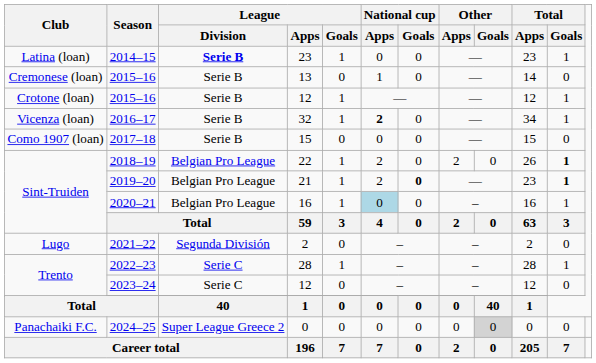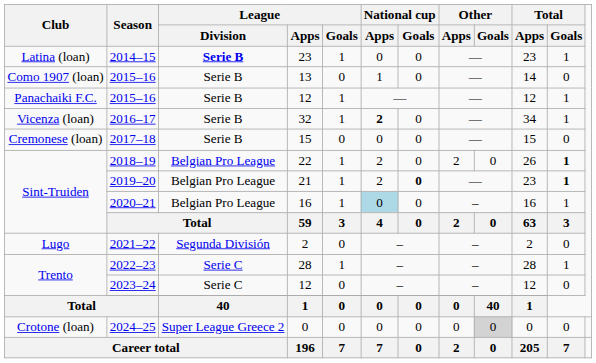 <table class="wikitable" style="text-align:center">
 <tr>
 <th rowspan="2">Club</th>
 <th rowspan="2">Season</th>
 <th colspan="3">League</th>
 <th colspan="2">National cup</th>
 <th colspan="2">Other</th>
 <th colspan="2">Total</th>
 </tr>
 <tr>
 <th>Division</th>
 <th>Apps</th>
 <th>Goals</th>
 <th>Apps</th>
 <th>Goals</th>
 <th>Apps</th>
 <th>Goals</th>
 <th>Apps</th>
 <th>Goals</th>
 </tr>
 <tr>
 <td><a href='#'>Latina</a> (loan)</td>
 <td><a href='#'>2014–15</a></td>
 <td><strong><a href='#'>Serie B</a></strong></td>
 <td>23</td>
 <td>1</td>
 <td>0</td>
 <td>0</td>
 <td colspan="2">—</td>
 <td>23</td>
 <td>1</td>
 </tr>
 <tr>
-<td><a href='#'>Cremonese</a> (loan)</td>
+<td><a href='#'>Como 1907</a> (loan)</td>
 <td><a href='#'>2015–16</a></td>
 <td>Serie B</td>
 <td>13</td>
 <td>0</td>
 <td>1</td>
 <td>0</td>
 <td colspan="2">—</td>
 <td>14</td>
 <td>0</td>
 </tr>
 <tr>
-<td><a href='#'>Crotone</a> (loan)</td>
+<td><a href='#'>Panachaiki F.C.</a></td>
 <td><a href='#'>2015–16</a></td>
 <td>Serie B</td>
 <td>12</td>
 <td>1</td>
 <td colspan="2">—</td>
 <td colspan="2">—</td>
 <td>12</td>
 <td>1</td>
 </tr>
 <tr>
 <td><a href='#'>Vicenza</a> (loan)</td>
 <td><a href='#'>2016–17</a></td>
 <td>Serie B</td>
 <td>32</td>
 <td>1</td>
 <td><strong>2</strong></td>
 <td>0</td>
 <td colspan="2">—</td>
 <td>34</td>
 <td>1</td>
 </tr>
 <tr>
-<td><a href='#'>Como 1907</a> (loan)</td>
+<td><a href='#'>Cremonese</a> (loan)</td>
 <td><a href='#'>2017–18</a></td>
 <td>Serie B</td>
 <td>15</td>
 <td>0</td>
 <td>0</td>
 <td>0</td>
 <td colspan="2">—</td>
 <td>15</td>
 <td>0</td>
 </tr>
 <tr>
 <td rowspan="4"><a href='#'>Sint-Truiden</a></td>
 <td><a href='#'>2018–19</a></td>
 <td><a href='#'>Belgian Pro League</a></td>
 <td>22</td>
 <td>1</td>
 <td>2</td>
 <td>0</td>
 <td>2</td>
 <td>0</td>
 <td>26</td>
 <td><strong>1</strong></td>
 </tr>
 <tr>
 <td><a href='#'>2019–20</a></td>
 <td>Belgian Pro League</td>
 <td>21</td>
 <td>1</td>
 <td>2</td>
 <td><strong>0</strong></td>
 <td colspan="2">—</td>
 <td>23</td>
 <td><strong>1</strong></td>
 </tr>
 <tr>
 <td><a href='#'>2020–21</a></td>
 <td>Belgian Pro League</td>
 <td>16</td>
 <td>1</td>
 <td style="background: lightblue;">0</td>
 <td>0</td>
 <td colspan="2">–</td>
 <td>16</td>
 <td>1</td>
 </tr>
 <tr>
 <th colspan="2">Total</th>
 <th>59</th>
 <th>3</th>
 <th>4</th>
 <th>0</th>
 <th>2</th>
 <th>0</th>
 <th>63</th>
 <th>3</th>
 </tr>
 <tr>
 <td><a href='#'>Lugo</a></td>
 <td><a href='#'>2021–22</a></td>
 <td><a href='#'>Segunda División</a></td>
 <td>2</td>
 <td>0</td>
 <td colspan="2">–</td>
 <td colspan="2">–</td>
 <td>2</td>
 <td>0</td>
 </tr>
 <tr>
 <td rowspan="3"><a href='#'>Trento</a></td>
 <td><a href='#'>2022–23</a></td>
 <td><a href='#'>Serie C</a></td>
 <td>28</td>
 <td>1</td>
 <td colspan="2">–</td>
 <td colspan="2">–</td>
 <td>28</td>
 <td>1</td>
 </tr>
 <tr>
 <td><a href='#'>2023–24</a></td>
 <td>Serie C</td>
 <td>12</td>
 <td>0</td>
 <td colspan="2">–</td>
 <td colspan="2">–</td>
 <td>12</td>
 <td>0</td>
 </tr>
 <tr>
 </tr>
 <tr>
 <th colspan="2">Total</th>
 <th>40</th>
 <th>1</th>
 <th>0</th>
 <th>0</th>
 <th>0</th>
 <th>0</th>
 <th>40</th>
 <th>1</th>
 </tr>
 <tr>
-<td><a href='#'>Panachaiki F.C.</a></td>
+<td><a href='#'>Crotone</a> (loan)</td>
 <td><a href='#'>2024–25</a></td>
 <td><a href='#'>Super League Greece 2</a></td>
 <td>0</td>
 <td>0</td>
 <td>0</td>
 <td>0</td>
 <td>0</td>
 <td style="background: lightgrey;">0</td>
 <td>0</td>
 <td>0</td>
 <td></td>
 </tr>
 <tr>
 <th colspan="3">Career total</th>
 <th>196</th>
 <th>7</th>
 <th>7</th>
 <th>0</th>
 <th>2</th>
 <th>0</th>
 <th>205</th>
 <th>7</th>
 </tr>
 </table>
